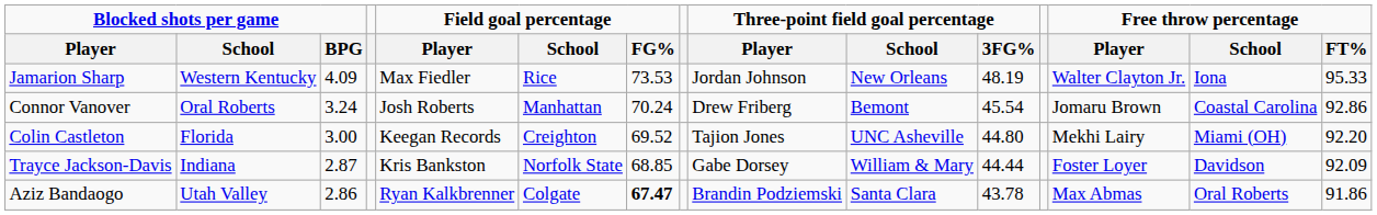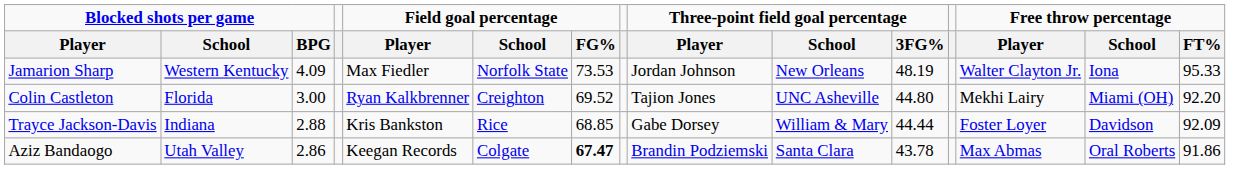 <table class="wikitable" style="text-align: left;">
 <tr>
 <td colspan=3 style="text-align:center;"><strong><a href='#'>Blocked shots per game</a></strong></td>
 <td></td>
 <td colspan=3 style="text-align:center;"><strong>Field goal percentage</strong></td>
 <td></td>
 <td colspan=3 style="text-align:center;"><strong>Three-point field goal percentage</strong></td>
 <td></td>
 <td colspan=3 style="text-align:center;"><strong>Free throw percentage</strong></td>
 </tr>
 <tr>
 <th>Player</th>
 <th>School</th>
 <th>BPG</th>
 <th></th>
 <th>Player</th>
 <th>School</th>
 <th>FG%</th>
 <th></th>
 <th>Player</th>
 <th>School</th>
 <th>3FG%</th>
 <th></th>
 <th>Player</th>
 <th>School</th>
 <th>FT%</th>
 </tr>
 <tr>
 <td><a href='#'>Jamarion Sharp</a></td>
 <td><a href='#'>Western Kentucky</a></td>
 <td>4.09</td>
 <td></td>
 <td>Max Fiedler</td>
-<td><a href='#'>Rice</a></td>
+<td><a href='#'>Norfolk State</a></td>
 <td>73.53</td>
 <td></td>
 <td>Jordan Johnson</td>
 <td><a href='#'>New Orleans</a></td>
 <td>48.19</td>
 <td></td>
 <td><a href='#'>Walter Clayton Jr.</a></td>
 <td><a href='#'>Iona</a></td>
 <td>95.33</td>
 </tr>
 <tr>
-<td>Connor Vanover</td>
-<td><a href='#'>Oral Roberts</a></td>
-<td>3.24</td>
-<td></td>
-<td>Josh Roberts</td>
-<td><a href='#'>Manhattan</a></td>
-<td>70.24</td>
-<td></td>
-<td>Drew Friberg</td>
-<td><a href='#'>Bemont</a></td>
-<td>45.54</td>
-<td></td>
-<td>Jomaru Brown</td>
-<td><a href='#'>Coastal Carolina</a></td>
-<td>92.86</td>
-</tr>
-<tr>
 <td><a href='#'>Colin Castleton</a></td>
 <td><a href='#'>Florida</a></td>
 <td>3.00</td>
 <td></td>
-<td>Keegan Records</td>
+<td><a href='#'>Ryan Kalkbrenner</a></td>
 <td><a href='#'>Creighton</a></td>
 <td>69.52</td>
 <td></td>
 <td>Tajion Jones</td>
 <td><a href='#'>UNC Asheville</a></td>
 <td>44.80</td>
 <td></td>
 <td>Mekhi Lairy</td>
 <td><a href='#'>Miami (OH)</a></td>
 <td>92.20</td>
 </tr>
 <tr>
 <td><a href='#'>Trayce Jackson-Davis</a></td>
 <td><a href='#'>Indiana</a></td>
-<td>2.87</td>
+<td>2.88</td>
 <td></td>
 <td>Kris Bankston</td>
-<td><a href='#'>Norfolk State</a></td>
+<td><a href='#'>Rice</a></td>
 <td>68.85</td>
 <td></td>
 <td>Gabe Dorsey</td>
 <td><a href='#'>William & Mary</a></td>
 <td>44.44</td>
 <td></td>
 <td><a href='#'>Foster Loyer</a></td>
 <td><a href='#'>Davidson</a></td>
 <td>92.09</td>
 </tr>
 <tr>
 <td>Aziz Bandaogo</td>
 <td><a href='#'>Utah Valley</a></td>
 <td>2.86</td>
 <td></td>
-<td><a href='#'>Ryan Kalkbrenner</a></td>
+<td>Keegan Records</td>
 <td><a href='#'>Colgate</a></td>
 <td><strong>67.47</strong></td>
 <td></td>
 <td><a href='#'>Brandin Podziemski</a></td>
 <td><a href='#'>Santa Clara</a></td>
 <td>43.78</td>
 <td></td>
 <td><a href='#'>Max Abmas</a></td>
 <td><a href='#'>Oral Roberts</a></td>
 <td>91.86</td>
 </tr>
 </table>
